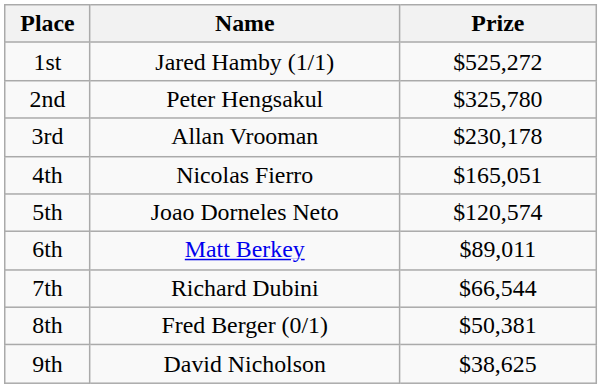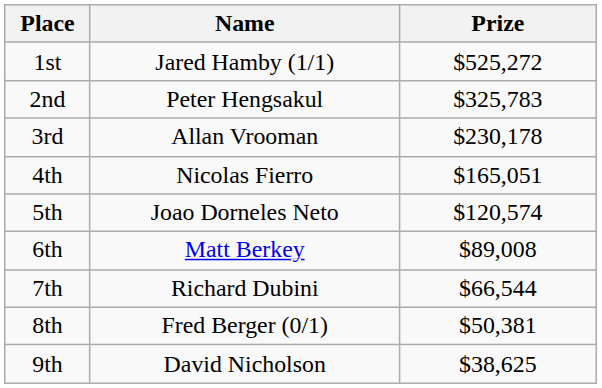 <table class="wikitable">
 <tr>
 <th width="50">Place</th>
 <th width="200">Name</th>
 <th width="125">Prize</th>
 </tr>
 <tr>
 <td align = "center">1st</td>
 <td align = "center">Jared Hamby (1/1)</td>
 <td align = "center">$525,272</td>
 </tr>
 <tr>
 <td align = "center">2nd</td>
 <td align = "center">Peter Hengsakul</td>
-<td align = "center">$325,780</td>
+<td align = "center">$325,783</td>
 </tr>
 <tr>
 <td align = "center">3rd</td>
 <td align = "center">Allan Vrooman</td>
 <td align = "center">$230,178</td>
 </tr>
 <tr>
 <td align = "center">4th</td>
 <td align = "center">Nicolas Fierro</td>
 <td align = "center">$165,051</td>
 </tr>
 <tr>
 <td align = "center">5th</td>
 <td align = "center">Joao Dorneles Neto</td>
 <td align = "center">$120,574</td>
 </tr>
 <tr>
 <td align = "center">6th</td>
 <td align = "center"><a href='#'>Matt Berkey</a></td>
-<td align = "center">$89,011</td>
+<td align = "center">$89,008</td>
 </tr>
 <tr>
 <td align = "center">7th</td>
 <td align = "center">Richard Dubini</td>
 <td align = "center">$66,544</td>
 </tr>
 <tr>
 <td align = "center">8th</td>
 <td align = "center">Fred Berger (0/1)</td>
 <td align = "center">$50,381</td>
 </tr>
 <tr>
 <td align = "center">9th</td>
 <td align = "center">David Nicholson</td>
 <td align = "center">$38,625</td>
 </tr>
 </table>
